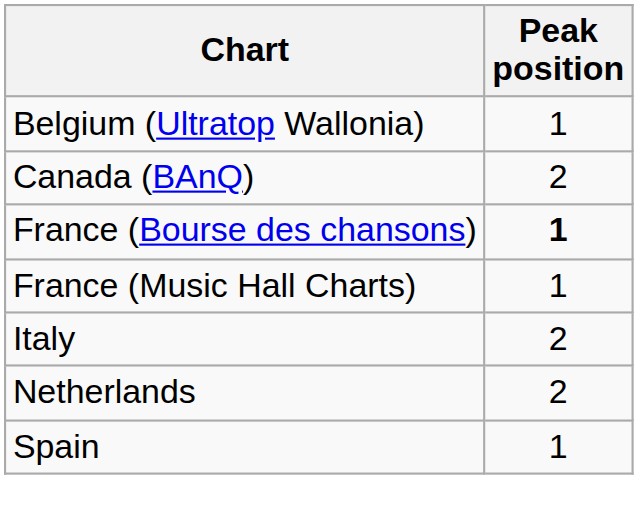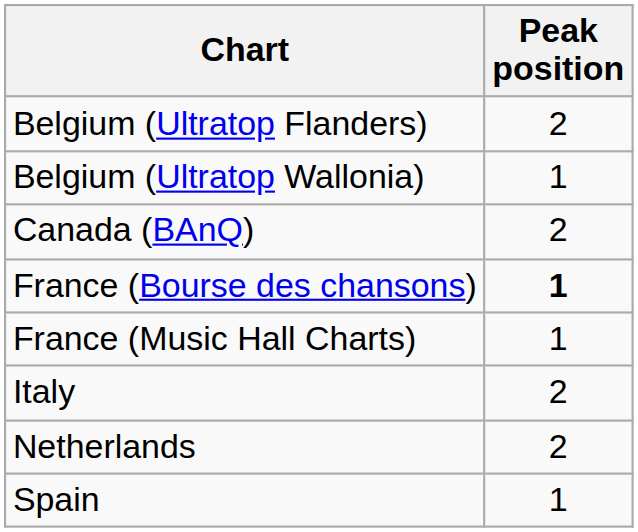 <table class="wikitable sortable">
 <tr>
 <th>Chart</th>
 <th>Peak<br>position</th>
+</tr>
+<tr>
+<td>Belgium (<a href='#'>Ultratop</a> Flanders)</td>
+<td style="text-align:center">2</td>
 </tr>
 <tr>
 <td>Belgium (<a href='#'>Ultratop</a> Wallonia)</td>
 <td style="text-align:center">1</td>
 </tr>
 <tr>
 <td>Canada (<a href='#'>BAnQ</a>)</td>
 <td style="text-align:center">2</td>
 </tr>
 <tr>
 <td>France (<a href='#'>Bourse des chansons</a>)</td>
 <td style="text-align:center"><strong>1</strong></td>
 </tr>
 <tr>
 <td>France (Music Hall Charts)</td>
 <td style="text-align:center">1</td>
 </tr>
 <tr>
 <td>Italy</td>
 <td style="text-align:center">2</td>
 </tr>
 <tr>
 <td>Netherlands</td>
 <td style="text-align:center">2</td>
 </tr>
 <tr>
 <td>Spain</td>
 <td style="text-align:center">1</td>
 </tr>
 </table>
